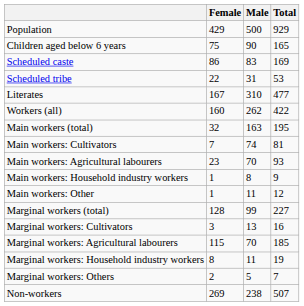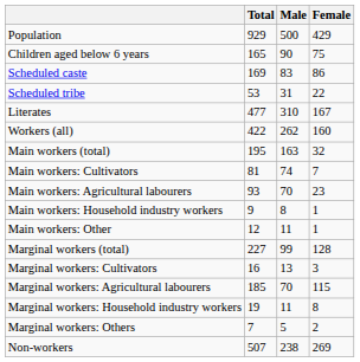 <table class="wikitable sortable">
 <tr>
 <th></th>
+<th>Total</th>
+<th>Male</th>
 <th>Female</th>
-<th>Male</th>
-<th>Total</th>
 </tr>
 <tr>
 <td>Population</td>
+<td>929</td>
+<td>500</td>
 <td>429</td>
-<td>500</td>
-<td>929</td>
 </tr>
 <tr>
 <td>Children aged below 6 years</td>
+<td>165</td>
+<td>90</td>
 <td>75</td>
-<td>90</td>
-<td>165</td>
 </tr>
 <tr>
 <td><a href='#'>Scheduled caste</a></td>
+<td>169</td>
+<td>83</td>
 <td>86</td>
-<td>83</td>
-<td>169</td>
 </tr>
 <tr>
 <td><a href='#'>Scheduled tribe</a></td>
+<td>53</td>
+<td>31</td>
 <td>22</td>
-<td>31</td>
-<td>53</td>
 </tr>
 <tr>
 <td>Literates</td>
+<td>477</td>
+<td>310</td>
 <td>167</td>
-<td>310</td>
-<td>477</td>
 </tr>
 <tr>
 <td>Workers (all)</td>
+<td>422</td>
+<td>262</td>
 <td>160</td>
-<td>262</td>
-<td>422</td>
 </tr>
 <tr>
 <td>Main workers (total)</td>
+<td>195</td>
+<td>163</td>
 <td>32</td>
-<td>163</td>
-<td>195</td>
 </tr>
 <tr>
 <td>Main workers: Cultivators</td>
+<td>81</td>
+<td>74</td>
 <td>7</td>
-<td>74</td>
-<td>81</td>
 </tr>
 <tr>
 <td>Main workers: Agricultural labourers</td>
+<td>93</td>
+<td>70</td>
 <td>23</td>
-<td>70</td>
-<td>93</td>
 </tr>
 <tr>
 <td>Main workers: Household industry workers</td>
+<td>9</td>
+<td>8</td>
 <td>1</td>
-<td>8</td>
-<td>9</td>
 </tr>
 <tr>
 <td>Main workers: Other</td>
+<td>12</td>
+<td>11</td>
 <td>1</td>
-<td>11</td>
-<td>12</td>
 </tr>
 <tr>
 <td>Marginal workers (total)</td>
+<td>227</td>
+<td>99</td>
 <td>128</td>
-<td>99</td>
-<td>227</td>
 </tr>
 <tr>
 <td>Marginal workers: Cultivators</td>
+<td>16</td>
+<td>13</td>
 <td>3</td>
-<td>13</td>
-<td>16</td>
 </tr>
 <tr>
 <td>Marginal workers: Agricultural labourers</td>
+<td>185</td>
+<td>70</td>
 <td>115</td>
-<td>70</td>
-<td>185</td>
 </tr>
 <tr>
 <td>Marginal workers: Household industry workers</td>
+<td>19</td>
+<td>11</td>
 <td>8</td>
-<td>11</td>
-<td>19</td>
 </tr>
 <tr>
 <td>Marginal workers: Others</td>
+<td>7</td>
+<td>5</td>
 <td>2</td>
-<td>5</td>
-<td>7</td>
 </tr>
 <tr>
 <td>Non-workers</td>
+<td>507</td>
+<td>238</td>
 <td>269</td>
-<td>238</td>
-<td>507</td>
 </tr>
 </table>
